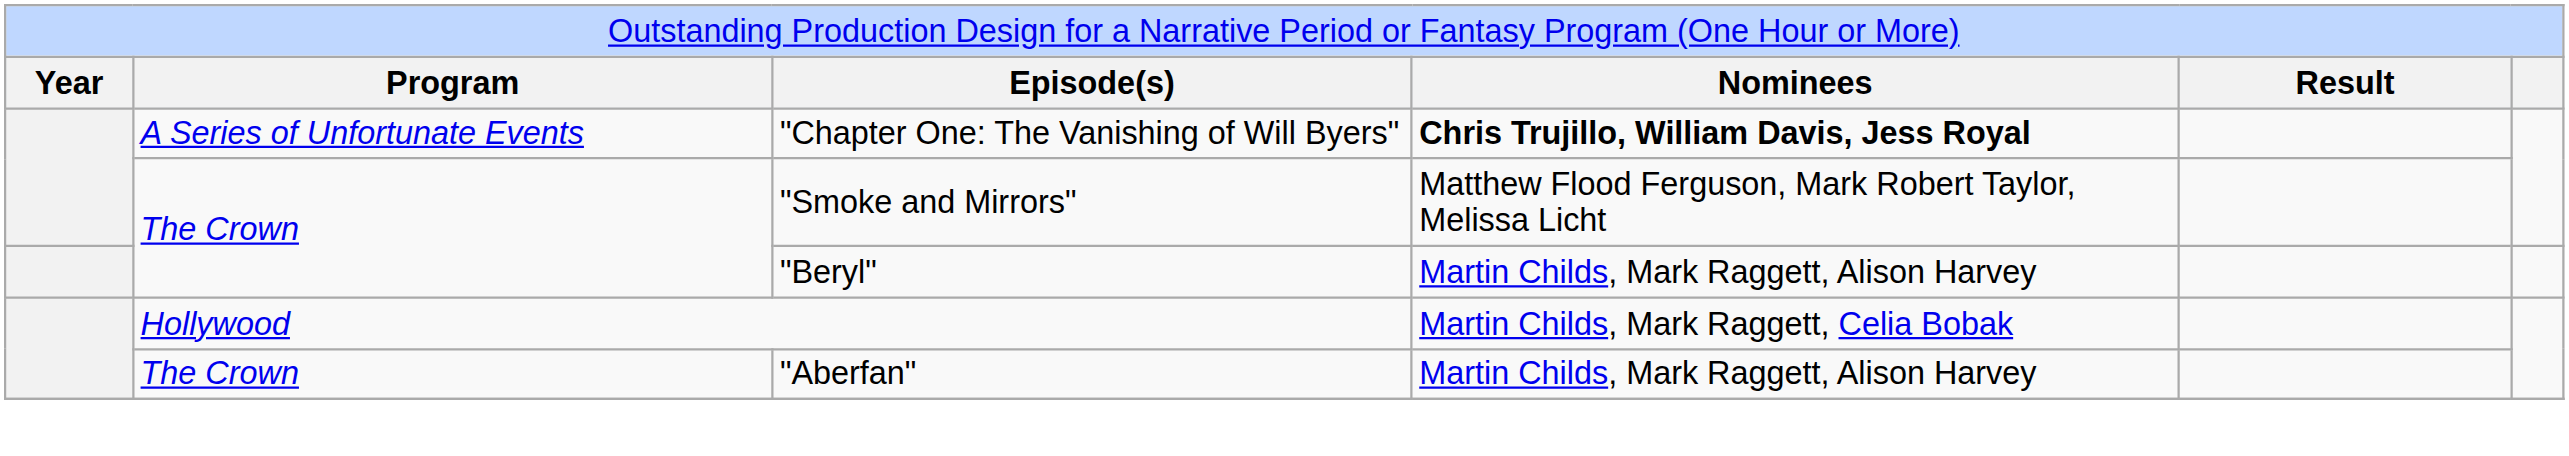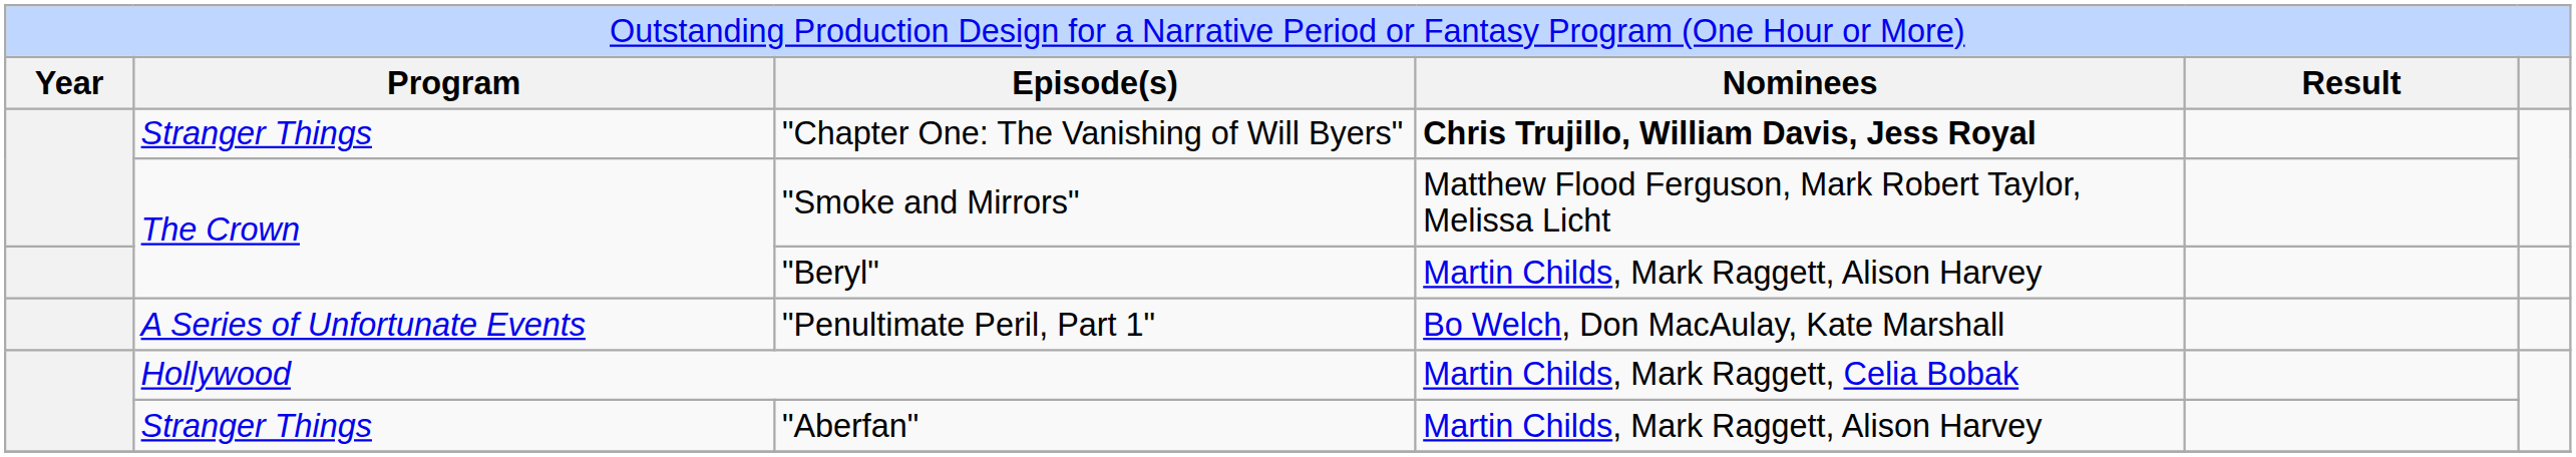 <table class="wikitable plainrowheaders" style="font-size: 90%" width=90%>
 <tr ---- bgcolor="#bfd7ff">
 <td colspan=6 align=center><a href='#'>Outstanding Production Design for a Narrative Period or Fantasy Program (One Hour or More)</a></td>
 </tr>
 <tr ---- bgcolor="#ebf5ff">
 <th width="5%">Year</th>
 <th width="25%">Program</th>
 <th width="25%">Episode(s)</th>
 <th width="30%">Nominees</th>
 <th width="13%">Result</th>
 <th width="5%"></th>
 </tr>
 <tr>
 <th scope=row rowspan="2"></th>
-<td><em><a href='#'>A Series of Unfortunate Events</a></em></td>
+<td><em><a href='#'>Stranger Things</a></em></td>
 <td>"Chapter One: The Vanishing of Will Byers"</td>
 <td><strong>Chris Trujillo, William Davis, Jess Royal</strong></td>
 <td></td>
 <td rowspan="2"></td>
 </tr>
 <tr>
 <td rowspan="2"><em><a href='#'>The Crown</a></em></td>
 <td>"Smoke and Mirrors"</td>
 <td>Matthew Flood Ferguson, Mark Robert Taylor, Melissa Licht</td>
 <td></td>
 </tr>
 <tr>
 <th scope=row></th>
 <td>"Beryl"</td>
 <td><a href='#'>Martin Childs</a>, Mark Raggett, Alison Harvey</td>
 <td></td>
 <td></td>
 </tr>
 <tr>
+<th scope=row></th>
+<td><em><a href='#'>A Series of Unfortunate Events</a></em></td>
+<td>"Penultimate Peril, Part 1"</td>
+<td><a href='#'>Bo Welch</a>, Don MacAulay, Kate Marshall</td>
+<td></td>
+<td></td>
+</tr>
+<tr>
 <th scope=row rowspan="2"></th>
 <td colspan="2"><em><a href='#'>Hollywood</a></em></td>
 <td><a href='#'>Martin Childs</a>, Mark Raggett, <a href='#'>Celia Bobak</a></td>
 <td></td>
 <td rowspan="2"></td>
 </tr>
 <tr>
-<td><em><a href='#'>The Crown</a></em></td>
+<td><em><a href='#'>Stranger Things</a></em></td>
 <td>"Aberfan"</td>
 <td><a href='#'>Martin Childs</a>, Mark Raggett, Alison Harvey</td>
 <td></td>
 </tr>
 <tr>
 </tr>
 </table>
